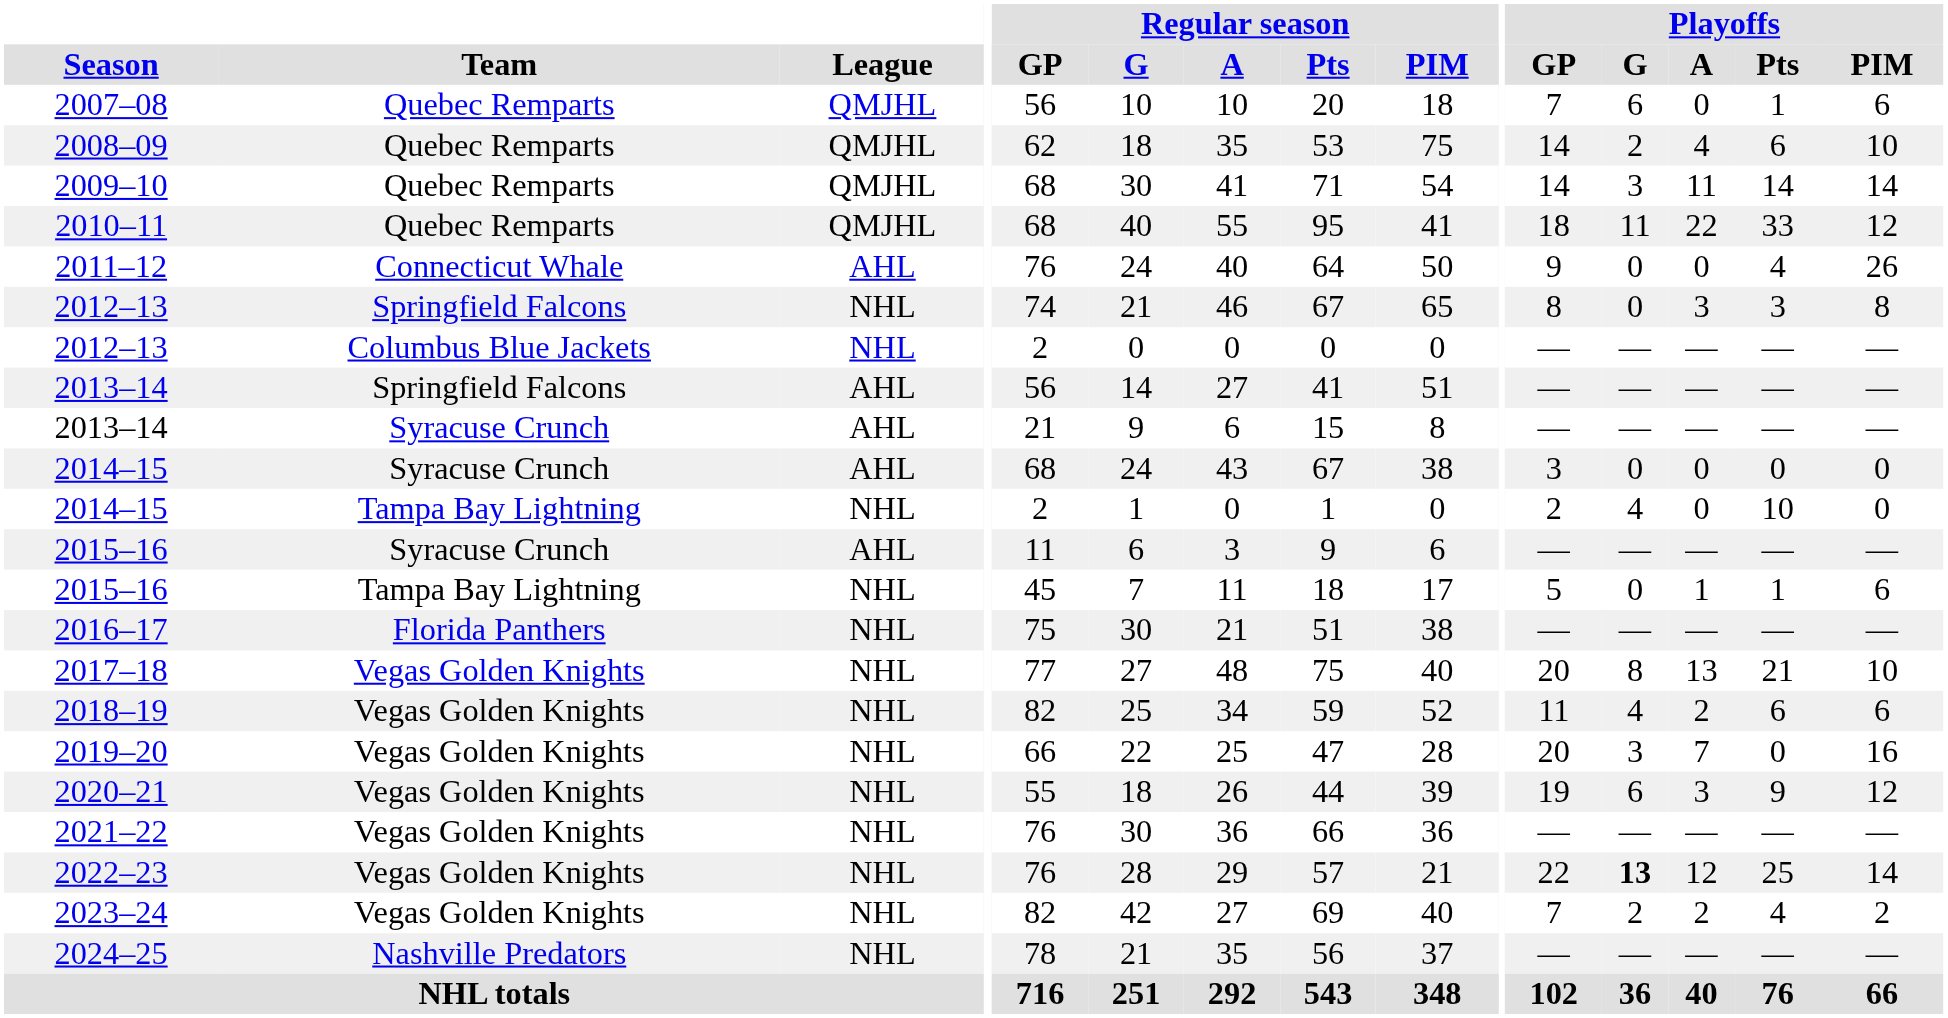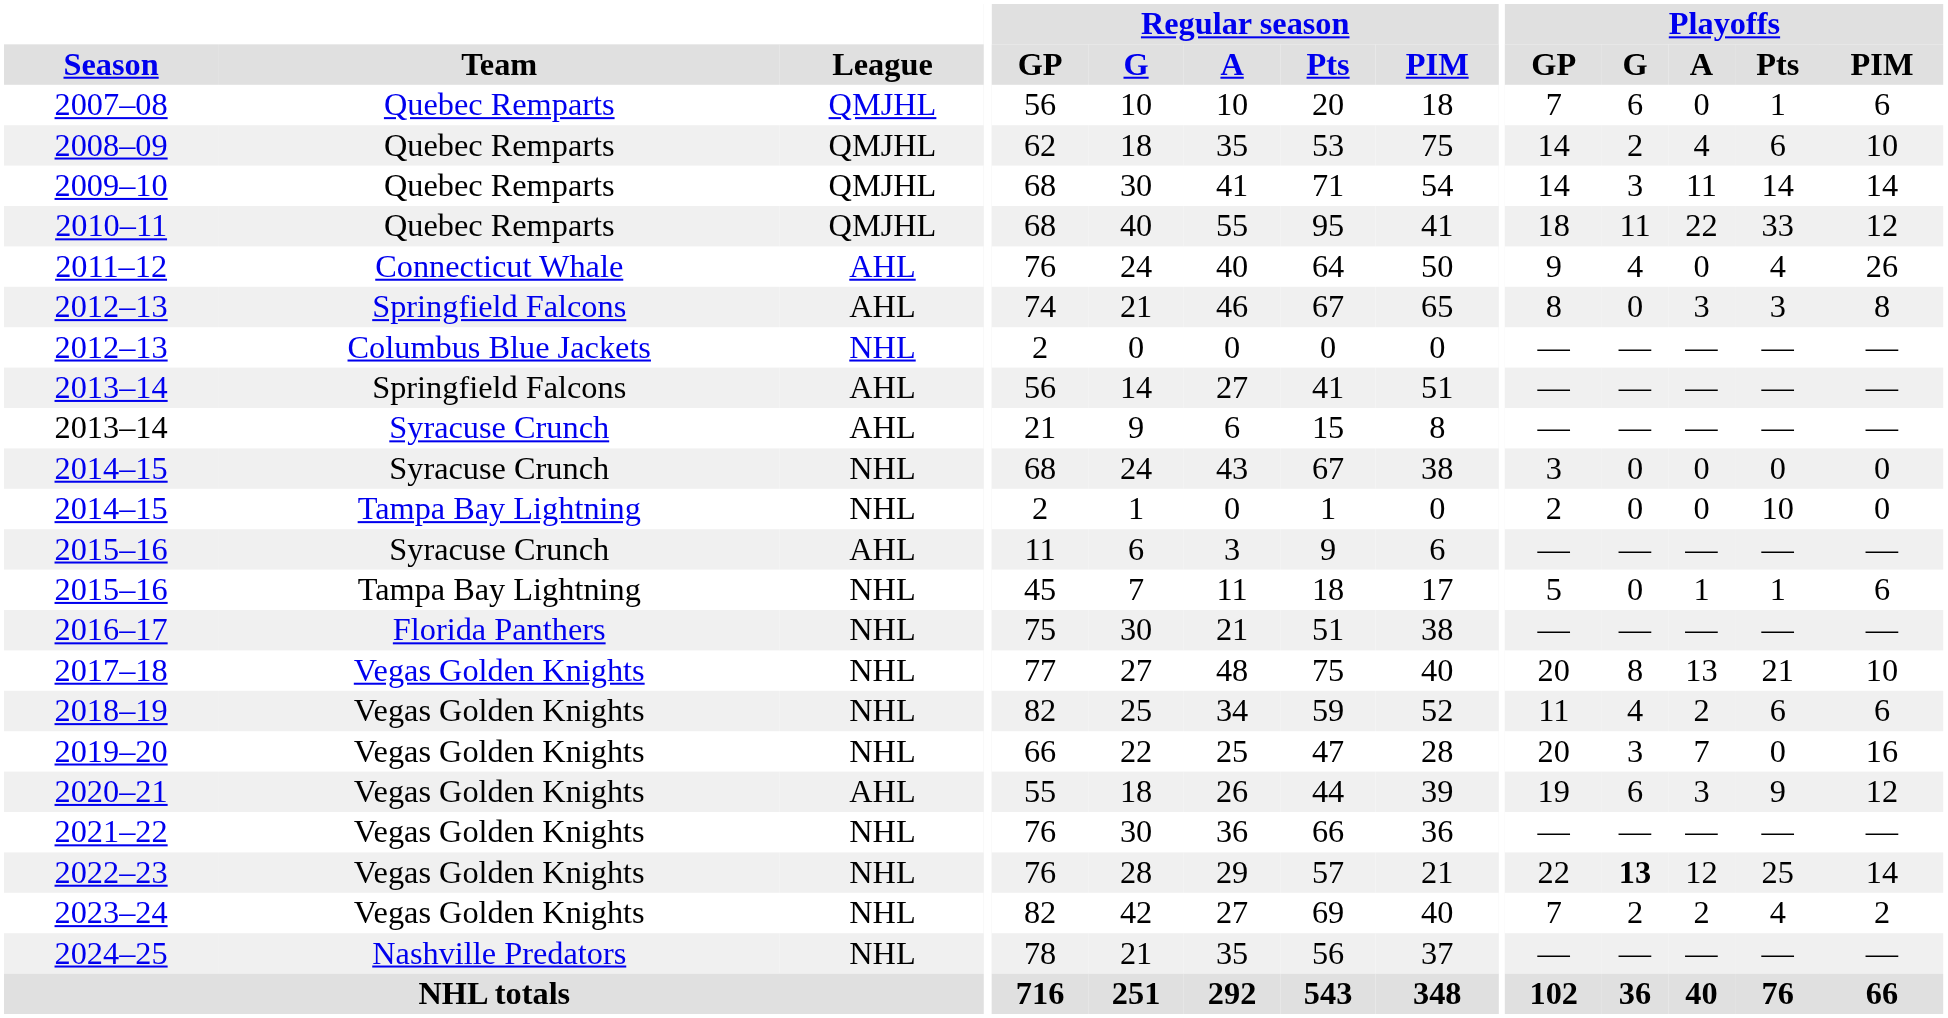 <table border="0" cellpadding="1" cellspacing="0" style="text-align:center; width:60em;">
 <tr bgcolor="#e0e0e0">
 <th colspan="3" bgcolor="#ffffff"></th>
 <th rowspan="99" bgcolor="#ffffff"></th>
 <th colspan="5"><a href='#'>Regular season</a></th>
 <th rowspan="99" bgcolor="#ffffff"></th>
 <th colspan="5"><a href='#'>Playoffs</a></th>
 </tr>
 <tr bgcolor="#e0e0e0">
 <th><a href='#'>Season</a></th>
 <th>Team</th>
 <th>League</th>
 <th>GP</th>
 <th><a href='#'>G</a></th>
 <th><a href='#'>A</a></th>
 <th><a href='#'>Pts</a></th>
 <th><a href='#'>PIM</a></th>
 <th>GP</th>
 <th>G</th>
 <th>A</th>
 <th>Pts</th>
 <th>PIM</th>
 </tr>
 <tr>
 <td><a href='#'>2007–08</a></td>
 <td><a href='#'>Quebec Remparts</a></td>
 <td><a href='#'>QMJHL</a></td>
 <td>56</td>
 <td>10</td>
 <td>10</td>
 <td>20</td>
 <td>18</td>
 <td>7</td>
 <td>6</td>
 <td>0</td>
 <td>1</td>
 <td>6</td>
 </tr>
 <tr bgcolor="#f0f0f0">
 <td><a href='#'>2008–09</a></td>
 <td>Quebec Remparts</td>
 <td>QMJHL</td>
 <td>62</td>
 <td>18</td>
 <td>35</td>
 <td>53</td>
 <td>75</td>
 <td>14</td>
 <td>2</td>
 <td>4</td>
 <td>6</td>
 <td>10</td>
 </tr>
 <tr>
 <td><a href='#'>2009–10</a></td>
 <td>Quebec Remparts</td>
 <td>QMJHL</td>
 <td>68</td>
 <td>30</td>
 <td>41</td>
 <td>71</td>
 <td>54</td>
 <td>14</td>
 <td>3</td>
 <td>11</td>
 <td>14</td>
 <td>14</td>
 </tr>
 <tr bgcolor="#f0f0f0">
 <td><a href='#'>2010–11</a></td>
 <td>Quebec Remparts</td>
 <td>QMJHL</td>
 <td>68</td>
 <td>40</td>
 <td>55</td>
 <td>95</td>
 <td>41</td>
 <td>18</td>
 <td>11</td>
 <td>22</td>
 <td>33</td>
 <td>12</td>
 </tr>
 <tr>
 <td><a href='#'>2011–12</a></td>
 <td><a href='#'>Connecticut Whale</a></td>
 <td><a href='#'>AHL</a></td>
 <td>76</td>
 <td>24</td>
 <td>40</td>
 <td>64</td>
 <td>50</td>
 <td>9</td>
-<td>0</td>
+<td>4</td>
 <td>0</td>
 <td>4</td>
 <td>26</td>
 </tr>
 <tr bgcolor="#f0f0f0">
 <td><a href='#'>2012–13</a></td>
 <td><a href='#'>Springfield Falcons</a></td>
-<td>NHL</td>
+<td>AHL</td>
 <td>74</td>
 <td>21</td>
 <td>46</td>
 <td>67</td>
 <td>65</td>
 <td>8</td>
 <td>0</td>
 <td>3</td>
 <td>3</td>
 <td>8</td>
 </tr>
 <tr>
 <td><a href='#'>2012–13</a></td>
 <td><a href='#'>Columbus Blue Jackets</a></td>
 <td><a href='#'>NHL</a></td>
 <td>2</td>
 <td>0</td>
 <td>0</td>
 <td>0</td>
 <td>0</td>
 <td>—</td>
 <td>—</td>
 <td>—</td>
 <td>—</td>
 <td>—</td>
 </tr>
 <tr bgcolor="#f0f0f0">
 <td><a href='#'>2013–14</a></td>
 <td>Springfield Falcons</td>
 <td>AHL</td>
 <td>56</td>
 <td>14</td>
 <td>27</td>
 <td>41</td>
 <td>51</td>
 <td>—</td>
 <td>—</td>
 <td>—</td>
 <td>—</td>
 <td>—</td>
 </tr>
 <tr>
 <td>2013–14</td>
 <td><a href='#'>Syracuse Crunch</a></td>
 <td>AHL</td>
 <td>21</td>
 <td>9</td>
 <td>6</td>
 <td>15</td>
 <td>8</td>
 <td>—</td>
 <td>—</td>
 <td>—</td>
 <td>—</td>
 <td>—</td>
 </tr>
 <tr bgcolor="#f0f0f0">
 <td><a href='#'>2014–15</a></td>
 <td>Syracuse Crunch</td>
-<td>AHL</td>
+<td>NHL</td>
 <td>68</td>
 <td>24</td>
 <td>43</td>
 <td>67</td>
 <td>38</td>
 <td>3</td>
 <td>0</td>
 <td>0</td>
 <td>0</td>
 <td>0</td>
 </tr>
 <tr>
 <td><a href='#'>2014–15</a></td>
 <td><a href='#'>Tampa Bay Lightning</a></td>
 <td>NHL</td>
 <td>2</td>
 <td>1</td>
 <td>0</td>
 <td>1</td>
 <td>0</td>
 <td>2</td>
-<td>4</td>
+<td>0</td>
 <td>0</td>
 <td>10</td>
 <td>0</td>
 </tr>
 <tr bgcolor="#f0f0f0">
 <td><a href='#'>2015–16</a></td>
 <td>Syracuse Crunch</td>
 <td>AHL</td>
 <td>11</td>
 <td>6</td>
 <td>3</td>
 <td>9</td>
 <td>6</td>
 <td>—</td>
 <td>—</td>
 <td>—</td>
 <td>—</td>
 <td>—</td>
 </tr>
 <tr>
 <td><a href='#'>2015–16</a></td>
 <td>Tampa Bay Lightning</td>
 <td>NHL</td>
 <td>45</td>
 <td>7</td>
 <td>11</td>
 <td>18</td>
 <td>17</td>
 <td>5</td>
 <td>0</td>
 <td>1</td>
 <td>1</td>
 <td>6</td>
 </tr>
 <tr bgcolor="#f0f0f0">
 <td><a href='#'>2016–17</a></td>
 <td><a href='#'>Florida Panthers</a></td>
 <td>NHL</td>
 <td>75</td>
 <td>30</td>
 <td>21</td>
 <td>51</td>
 <td>38</td>
 <td>—</td>
 <td>—</td>
 <td>—</td>
 <td>—</td>
 <td>—</td>
 </tr>
 <tr>
 <td><a href='#'>2017–18</a></td>
 <td><a href='#'>Vegas Golden Knights</a></td>
 <td>NHL</td>
 <td>77</td>
 <td>27</td>
 <td>48</td>
 <td>75</td>
 <td>40</td>
 <td>20</td>
 <td>8</td>
 <td>13</td>
 <td>21</td>
 <td>10</td>
 </tr>
 <tr bgcolor="f0f0f0">
 <td><a href='#'>2018–19</a></td>
 <td>Vegas Golden Knights</td>
 <td>NHL</td>
 <td>82</td>
 <td>25</td>
 <td>34</td>
 <td>59</td>
 <td>52</td>
 <td>11</td>
 <td>4</td>
 <td>2</td>
 <td>6</td>
 <td>6</td>
 </tr>
 <tr>
 <td><a href='#'>2019–20</a></td>
 <td>Vegas Golden Knights</td>
 <td>NHL</td>
 <td>66</td>
 <td>22</td>
 <td>25</td>
 <td>47</td>
 <td>28</td>
 <td>20</td>
 <td>3</td>
 <td>7</td>
 <td>0</td>
 <td>16</td>
 </tr>
 <tr bgcolor="f0f0f0">
 <td><a href='#'>2020–21</a></td>
 <td>Vegas Golden Knights</td>
-<td>NHL</td>
+<td>AHL</td>
 <td>55</td>
 <td>18</td>
 <td>26</td>
 <td>44</td>
 <td>39</td>
 <td>19</td>
 <td>6</td>
 <td>3</td>
 <td>9</td>
 <td>12</td>
 </tr>
 <tr>
 <td><a href='#'>2021–22</a></td>
 <td>Vegas Golden Knights</td>
 <td>NHL</td>
 <td>76</td>
 <td>30</td>
 <td>36</td>
 <td>66</td>
 <td>36</td>
 <td>—</td>
 <td>—</td>
 <td>—</td>
 <td>—</td>
 <td>—</td>
 </tr>
 <tr bgcolor="f0f0f0">
 <td><a href='#'>2022–23</a></td>
 <td>Vegas Golden Knights</td>
 <td>NHL</td>
 <td>76</td>
 <td>28</td>
 <td>29</td>
 <td>57</td>
 <td>21</td>
 <td>22</td>
 <td><strong>13</strong></td>
 <td>12</td>
 <td>25</td>
 <td>14</td>
 </tr>
 <tr>
 <td><a href='#'>2023–24</a></td>
 <td>Vegas Golden Knights</td>
 <td>NHL</td>
 <td>82</td>
 <td>42</td>
 <td>27</td>
 <td>69</td>
 <td>40</td>
 <td>7</td>
 <td>2</td>
 <td>2</td>
 <td>4</td>
 <td>2</td>
 </tr>
 <tr bgcolor="f0f0f0">
 <td><a href='#'>2024–25</a></td>
 <td><a href='#'>Nashville Predators</a></td>
 <td>NHL</td>
 <td>78</td>
 <td>21</td>
 <td>35</td>
 <td>56</td>
 <td>37</td>
 <td>—</td>
 <td>—</td>
 <td>—</td>
 <td>—</td>
 <td>—</td>
 </tr>
 <tr bgcolor="#e0e0e0">
 <th colspan="3">NHL totals</th>
 <th>716</th>
 <th>251</th>
 <th>292</th>
 <th>543</th>
 <th>348</th>
 <th>102</th>
 <th>36</th>
 <th>40</th>
 <th>76</th>
 <th>66</th>
 </tr>
 </table>
